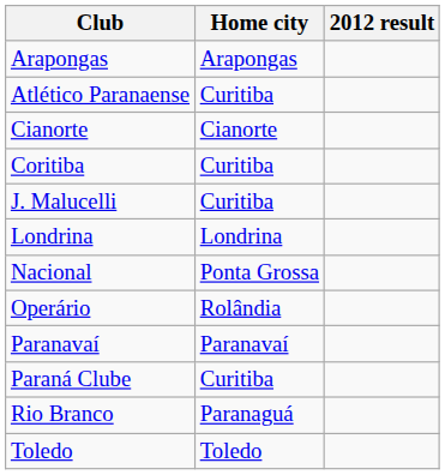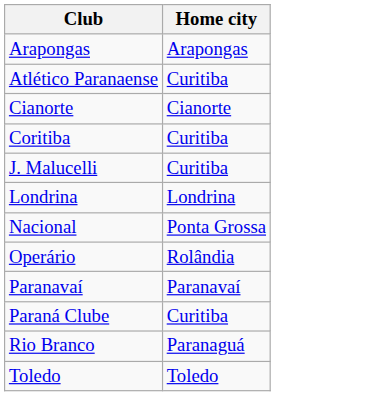 <table class="wikitable sortable">
 <tr>
 <th>Club</th>
 <th>Home city</th>
-<th>2012 result</th>
 </tr>
 <tr>
 <td><a href='#'>Arapongas</a></td>
 <td><a href='#'>Arapongas</a></td>
-<td></td>
 </tr>
 <tr>
 <td><a href='#'>Atlético Paranaense</a></td>
 <td><a href='#'>Curitiba</a></td>
-<td></td>
 </tr>
 <tr>
 <td><a href='#'>Cianorte</a></td>
 <td><a href='#'>Cianorte</a></td>
-<td></td>
 </tr>
 <tr>
 <td><a href='#'>Coritiba</a></td>
 <td><a href='#'>Curitiba</a></td>
-<td></td>
 </tr>
 <tr>
 <td><a href='#'>J. Malucelli</a></td>
 <td><a href='#'>Curitiba</a></td>
-<td></td>
 </tr>
 <tr>
 <td><a href='#'>Londrina</a></td>
 <td><a href='#'>Londrina</a></td>
-<td></td>
 </tr>
 <tr>
 <td><a href='#'>Nacional</a></td>
 <td><a href='#'>Ponta Grossa</a></td>
-<td></td>
 </tr>
 <tr>
 <td><a href='#'>Operário</a></td>
 <td><a href='#'>Rolândia</a></td>
-<td></td>
 </tr>
 <tr>
 <td><a href='#'>Paranavaí</a></td>
 <td><a href='#'>Paranavaí</a></td>
-<td></td>
 </tr>
 <tr>
 <td><a href='#'>Paraná Clube</a></td>
 <td><a href='#'>Curitiba</a></td>
-<td></td>
 </tr>
 <tr>
 <td><a href='#'>Rio Branco</a></td>
 <td><a href='#'>Paranaguá</a></td>
-<td></td>
 </tr>
 <tr>
 <td><a href='#'>Toledo</a></td>
 <td><a href='#'>Toledo</a></td>
-<td></td>
 </tr>
 </table>
